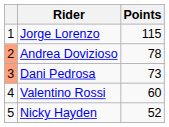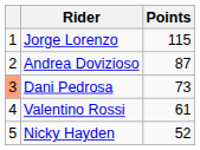 <table class="wikitable" style="font-size: 95%;">
 <tr>
 <th></th>
 <th>Rider</th>
 <th>Points</th>
 </tr>
 <tr>
 <td align=center>1</td>
 <td> <a href='#'>Jorge Lorenzo</a></td>
 <td align=right>115</td>
 </tr>
 <tr>
-<td align=center style="background: lightsalmon;">2</td>
+<td align=center>2</td>
 <td> <a href='#'>Andrea Dovizioso</a></td>
-<td align=right>78</td>
+<td align=right>87</td>
 </tr>
 <tr>
 <td align=center style="background: lightsalmon;">3</td>
 <td> <a href='#'>Dani Pedrosa</a></td>
 <td align=right>73</td>
 </tr>
 <tr>
 <td align=center>4</td>
 <td> <a href='#'>Valentino Rossi</a></td>
-<td align=right>60</td>
+<td align=right>61</td>
 </tr>
 <tr>
 <td align=center>5</td>
 <td> <a href='#'>Nicky Hayden</a></td>
 <td align=right>52</td>
 </tr>
 </table>
